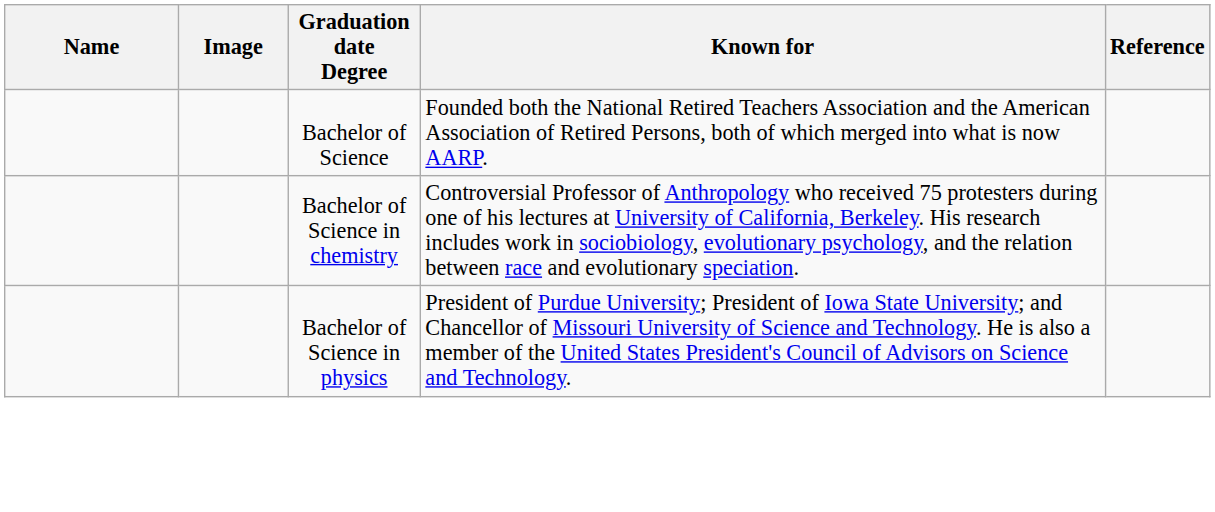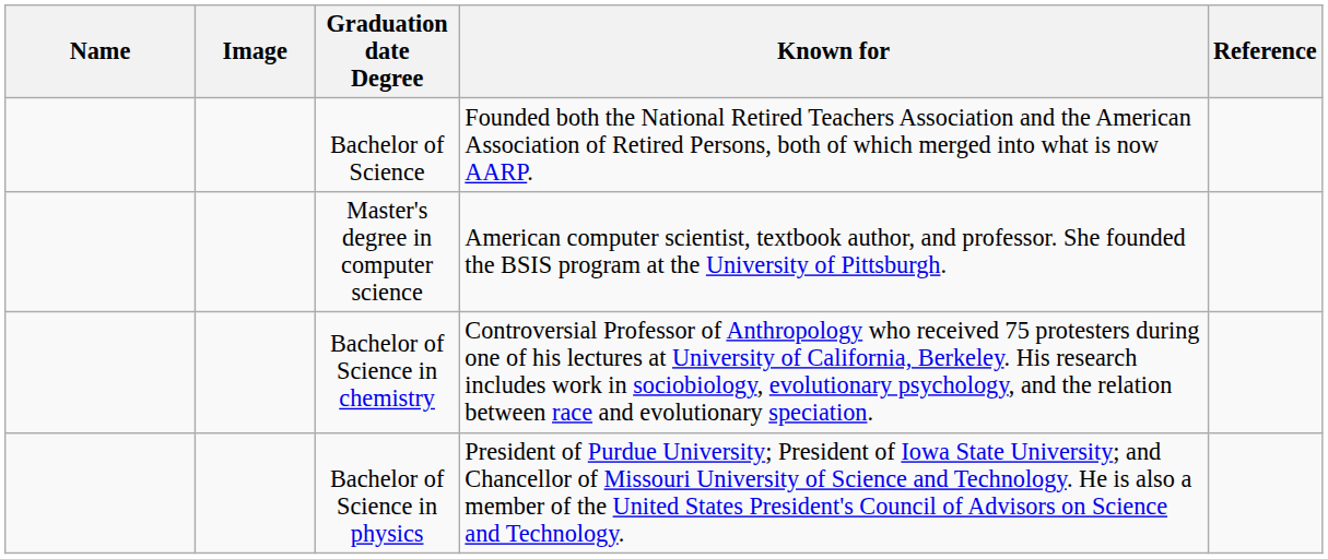 <table class="wikitable sortable">
 <tr>
 <th scope="col" width="140">Name</th>
 <th scope="col" width="80" class="unsortable">Image</th>
 <th scope="col" width="90">Graduation date<br>Degree</th>
 <th scope="col" width="600" class="unsortable">Known for</th>
 <th scope="col" width="30" class="unsortable">Reference</th>
 </tr>
 <tr>
 <td></td>
 <td></td>
 <td align=center><br>Bachelor of Science</td>
 <td>Founded both the National Retired Teachers Association and the American Association of Retired Persons, both of which merged into what is now <a href='#'>AARP</a>.</td>
 <td align="center"></td>
 </tr>
 <tr>
 <td></td>
 <td></td>
+<td align=center>Master's degree in computer science</td>
+<td>American computer scientist, textbook author, and professor. She founded the BSIS program at the <a href='#'>University of Pittsburgh</a>.</td>
+<td align=center></td>
+</tr>
+<tr>
+<td></td>
+<td></td>
 <td align=center>Bachelor of Science in <a href='#'>chemistry</a></td>
 <td>Controversial Professor of <a href='#'>Anthropology</a> who received 75 protesters during one of his lectures at <a href='#'>University of California, Berkeley</a>. His research includes work in <a href='#'>sociobiology</a>, <a href='#'>evolutionary psychology</a>, and the relation between <a href='#'>race</a> and evolutionary <a href='#'>speciation</a>.</td>
 <td align="center"></td>
 </tr>
 <tr>
 <td></td>
 <td></td>
 <td align=center><br>Bachelor of Science in <a href='#'>physics</a></td>
 <td>President of <a href='#'>Purdue University</a>; President of <a href='#'>Iowa State University</a>; and Chancellor of <a href='#'>Missouri University of Science and Technology</a>. He is also a member of the <a href='#'>United States President's Council of Advisors on Science and Technology</a>.</td>
 <td align="center"></td>
 </tr>
 </table>
